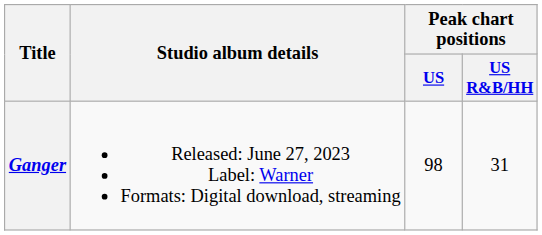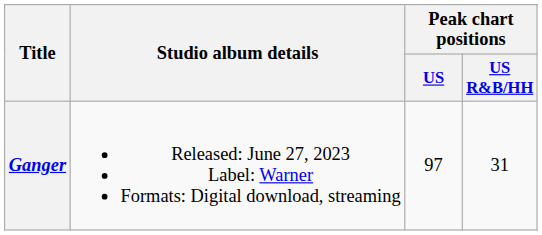 <table class="wikitable plainrowheaders" style="text-align:center;">
 <tr>
 <th scope="col" rowspan="2">Title</th>
 <th scope="col" rowspan="2">Studio album details</th>
 <th scope="col" colspan="3">Peak chart positions</th>
 </tr>
 <tr>
 <th style="width:3em; font-size:90%"><a href='#'>US</a><br></th>
 <th scope="col" style="width:3.5em;font-size:90%;"><a href='#'>US<br>R&B/HH</a><br></th>
 </tr>
 <tr>
 <th scope="row"><em><a href='#'>Ganger</a></em></th>
 <td><br><ul><li>Released: June 27, 2023</li><li>Label: <a href='#'>Warner</a></li><li>Formats: Digital download, streaming</li></ul></td>
-<td>98</td>
+<td>97</td>
 <td>31</td>
 </tr>
 </table>
